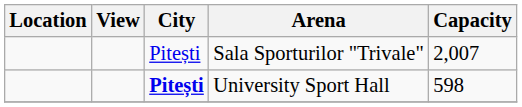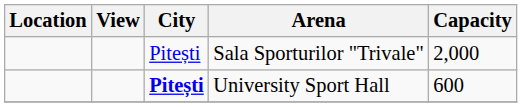 <table class="wikitable sortable">
 <tr>
 <th>Location</th>
 <th>View</th>
 <th>City</th>
 <th>Arena</th>
 <th style="text-align:right;">Capacity</th>
 </tr>
 <tr>
 <td></td>
 <td></td>
 <td><a href='#'>Pitești</a></td>
 <td>Sala Sporturilor "Trivale"</td>
-<td style="text-align:left;">2,007</td>
+<td style="text-align:left;">2,000</td>
 </tr>
 <tr>
 <td></td>
 <td></td>
 <td><strong><a href='#'>Pitești</a></strong></td>
 <td>University Sport Hall</td>
-<td style="text-align:left;">598</td>
+<td style="text-align:left;">600</td>
 </tr>
 <tr>
 </tr>
 </table>
